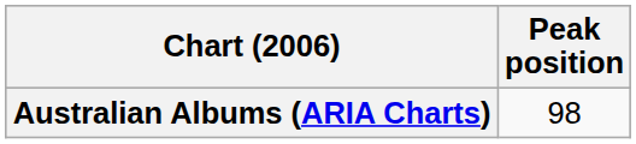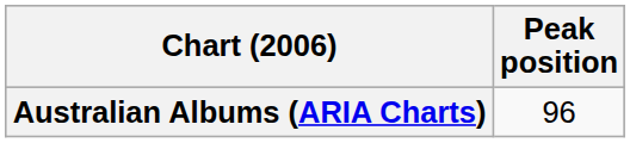 <table class="wikitable sortable plainrowheaders" style="text-align:center">
 <tr>
 <th scope="col">Chart (2006)</th>
 <th scope="col">Peak<br>position</th>
 </tr>
 <tr>
 <th scope="row">Australian Albums (<a href='#'>ARIA Charts</a>)</th>
-<td>98</td>
+<td>96</td>
 </tr>
 </table>
